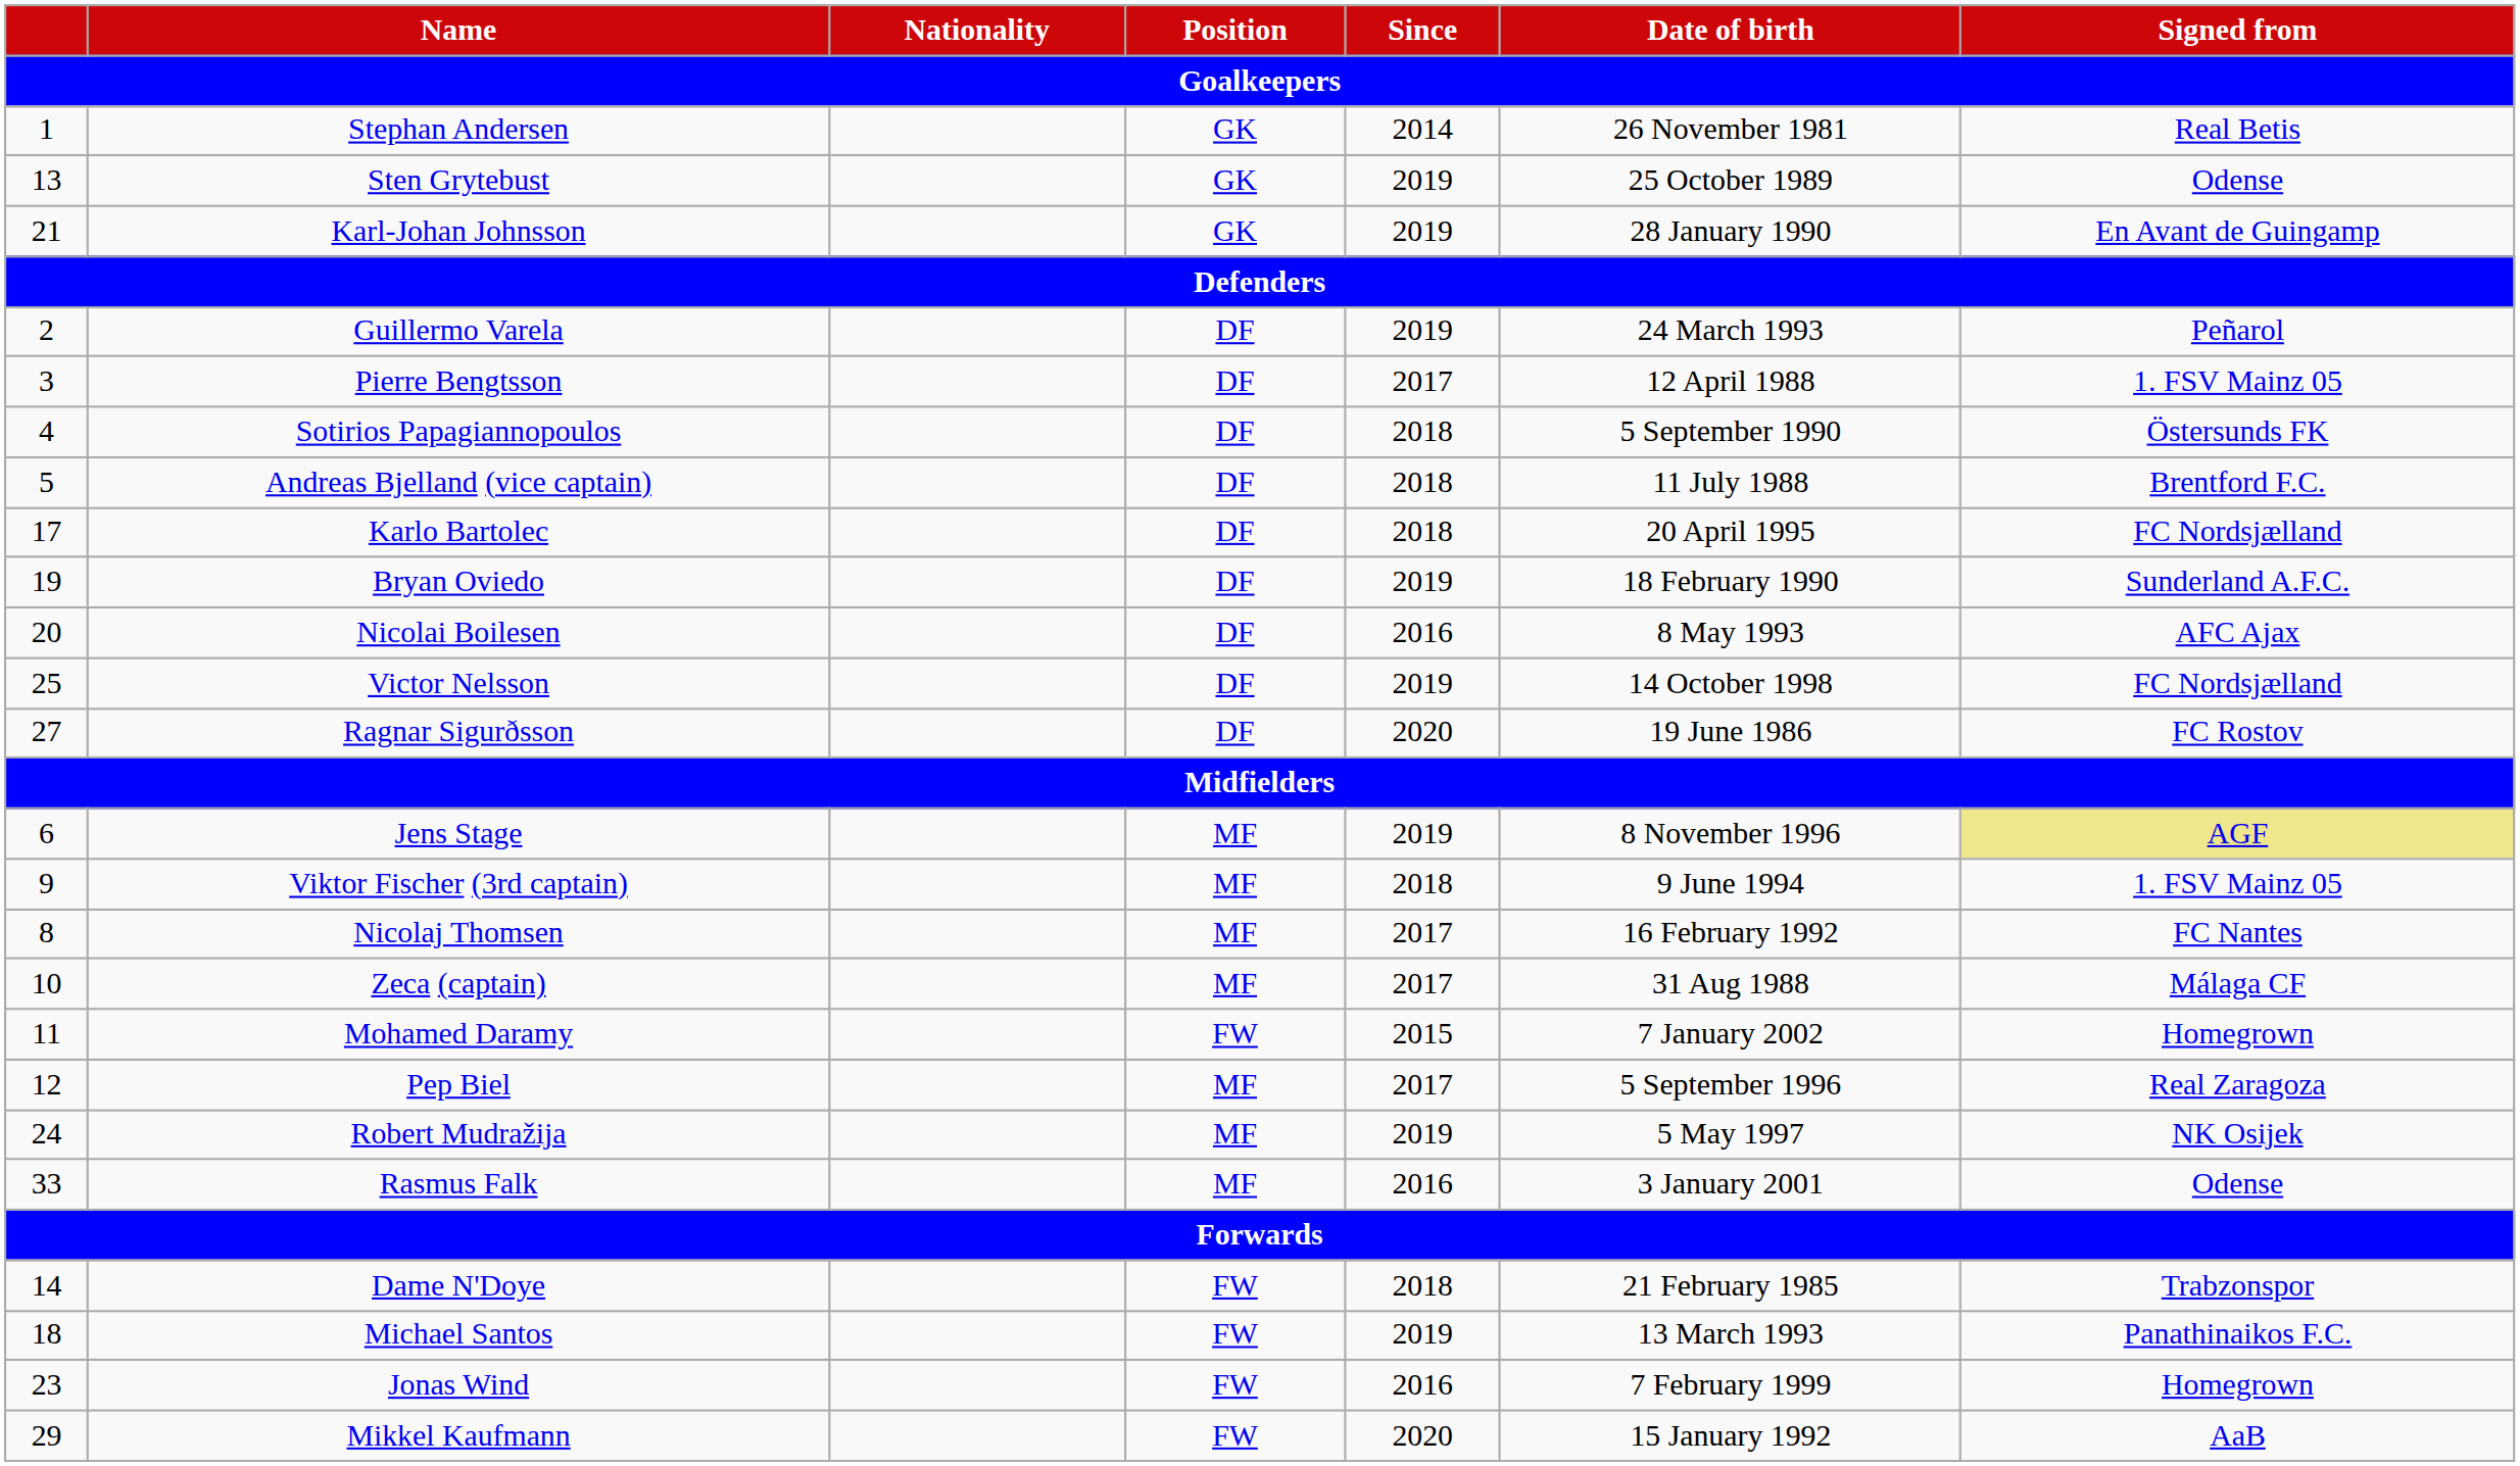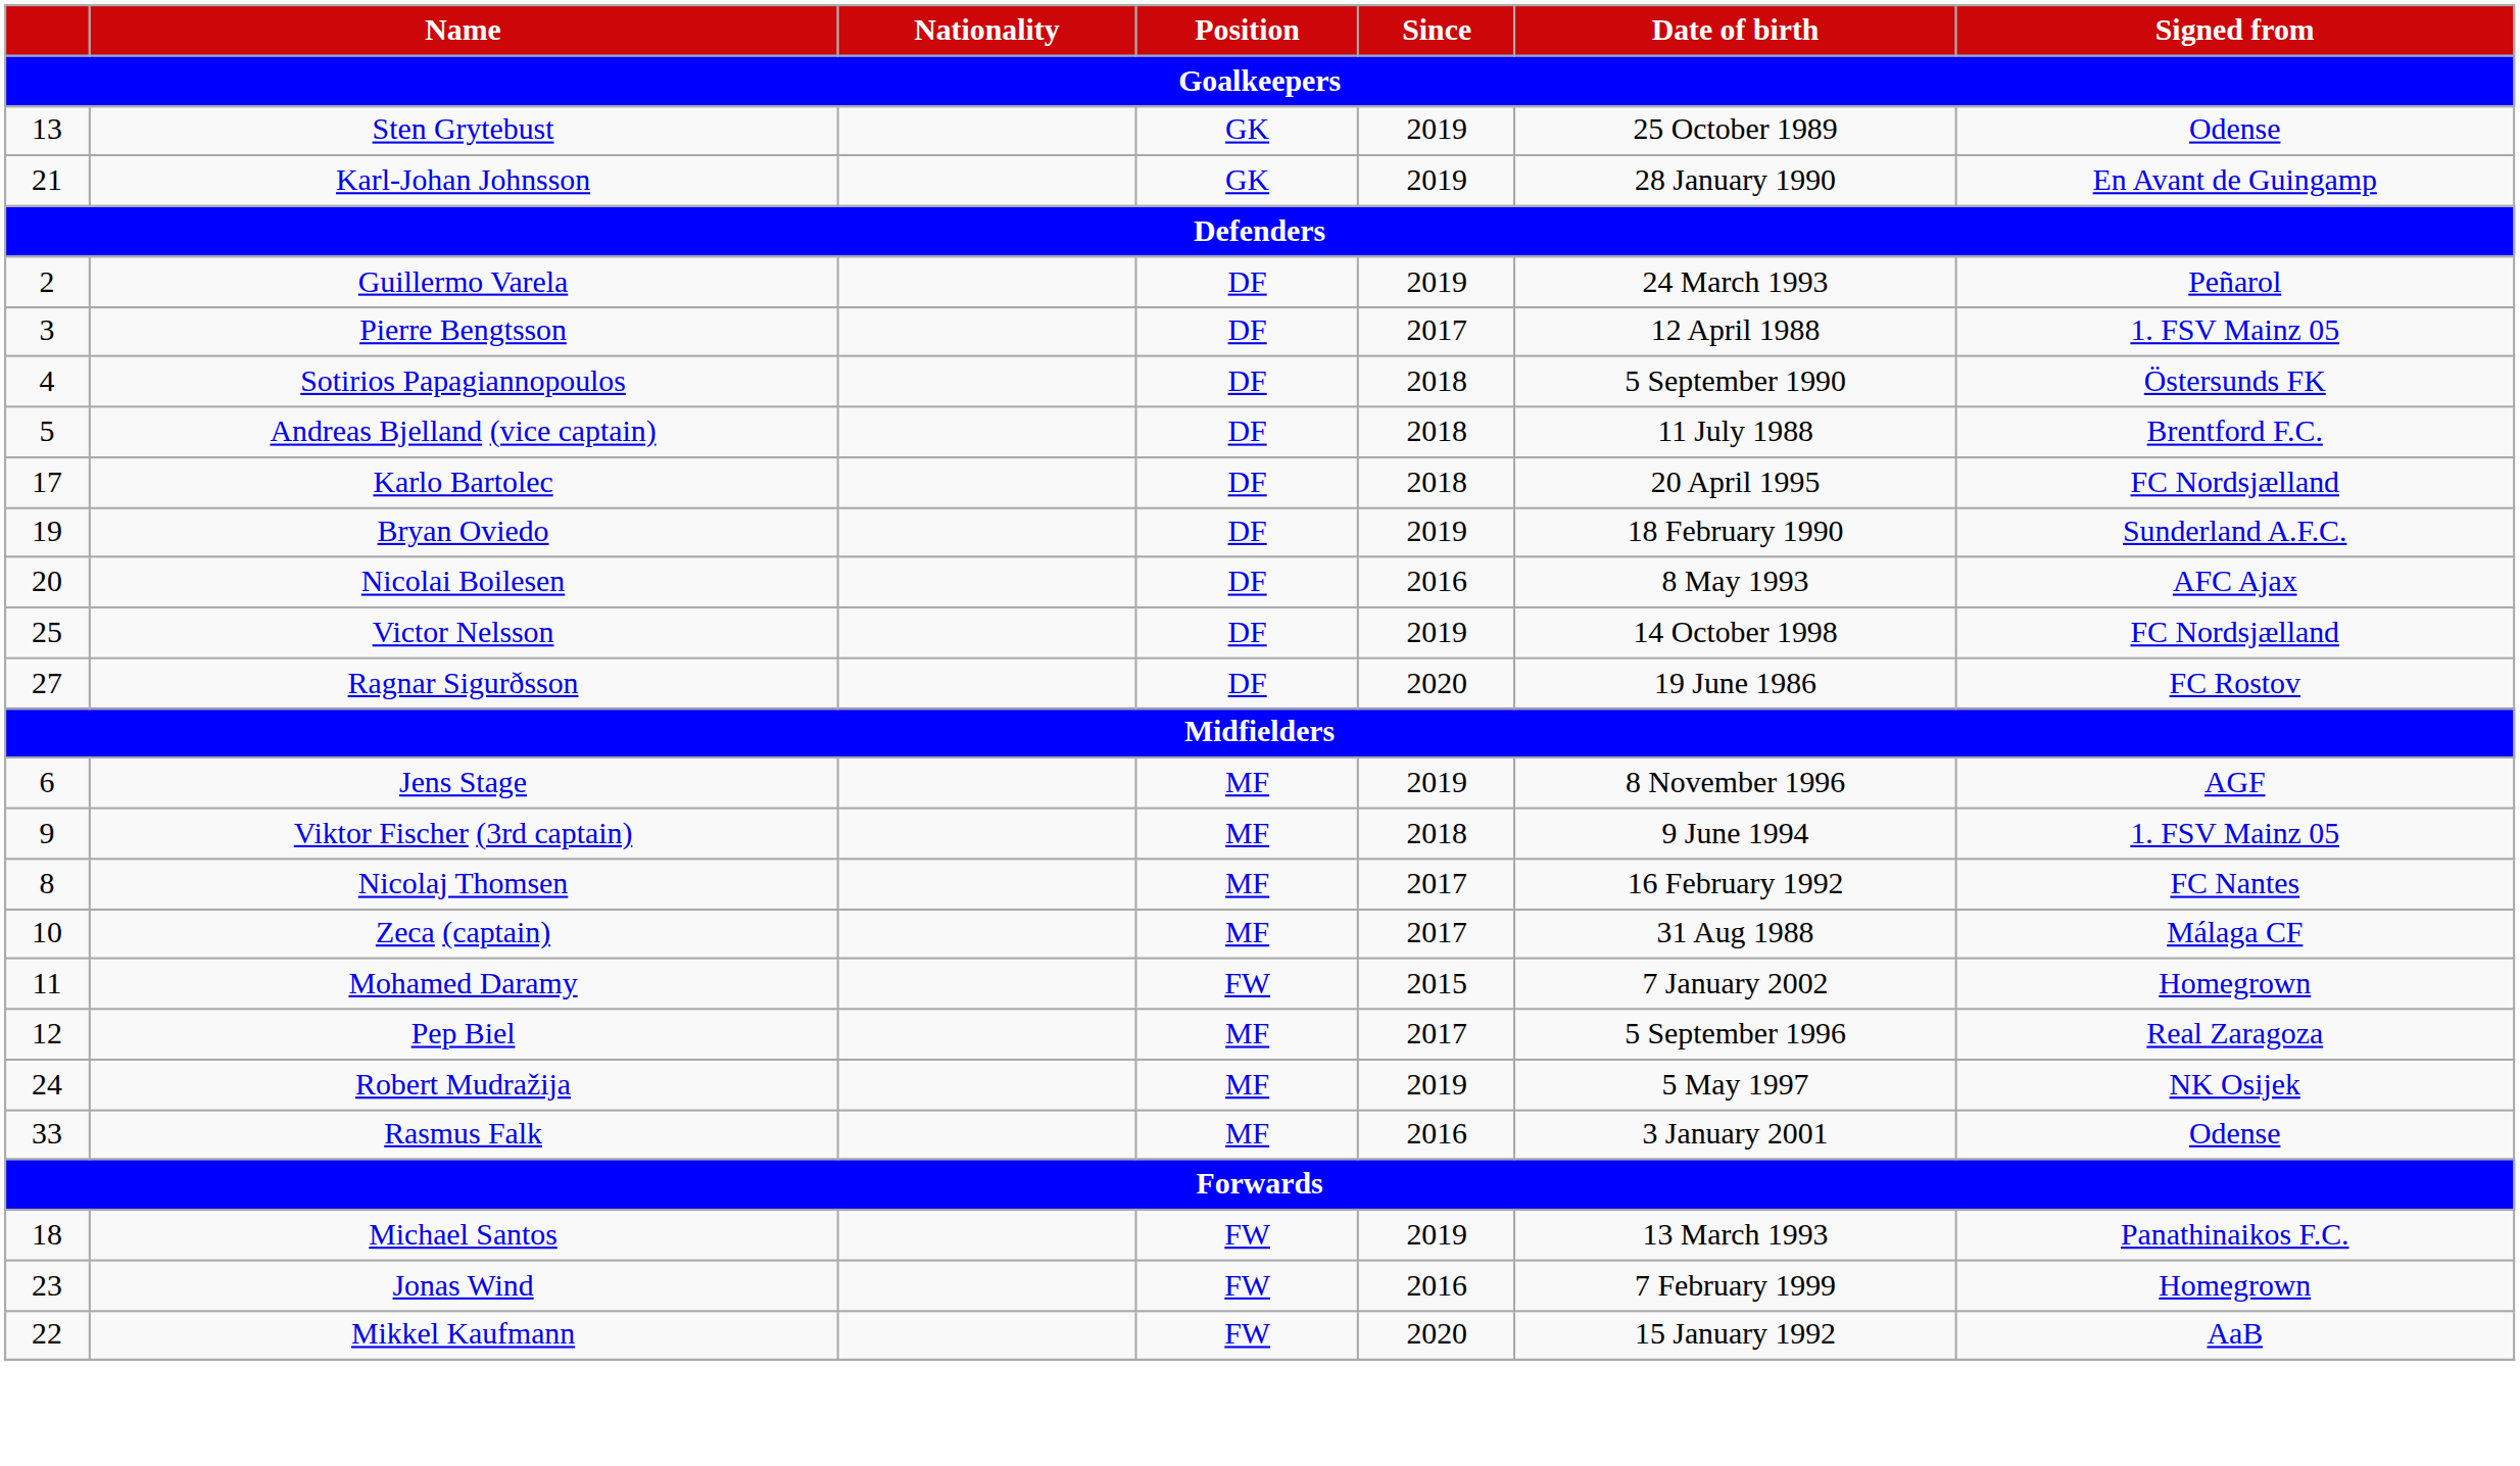 <table class="wikitable" style="text-align:center; font-size:90%; width:75%;">
 <tr>
 <th style="background:#cc0609; color:white; text-align:center;"></th>
 <th style="background:#cc0609; color:white; text-align:center;">Name</th>
 <th style="background:#cc0609; color:white; text-align:center;">Nationality</th>
 <th style="background:#cc0609; color:white; text-align:center;">Position</th>
 <th style="background:#cc0609; color:white; text-align:center;">Since</th>
 <th style="background:#cc0609; color:white; text-align:center;">Date of birth</th>
 <th style="background:#cc0609; color:white; text-align:center;">Signed from</th>
 </tr>
 <tr>
 <th colspan="7" style="background:#0000FF; color:white; text-align:center;">Goalkeepers</th>
-</tr>
-<tr>
-<td>1</td>
-<td><a href='#'>Stephan Andersen</a></td>
-<td></td>
-<td><a href='#'>GK</a></td>
-<td>2014</td>
-<td>26 November 1981</td>
-<td> <a href='#'>Real Betis</a></td>
 </tr>
 <tr>
 <td>13</td>
 <td><a href='#'>Sten Grytebust</a></td>
 <td></td>
 <td><a href='#'>GK</a></td>
 <td>2019</td>
 <td>25 October 1989</td>
 <td> <a href='#'>Odense</a></td>
 </tr>
 <tr>
 <td>21</td>
 <td><a href='#'>Karl-Johan Johnsson</a></td>
 <td></td>
 <td><a href='#'>GK</a></td>
 <td>2019</td>
 <td>28 January 1990</td>
 <td> <a href='#'>En Avant de Guingamp</a></td>
 </tr>
 <tr>
 <th colspan="7" style="background:#0000FF; color:white; text-align:center;">Defenders</th>
 </tr>
 <tr>
 <td>2</td>
 <td><a href='#'>Guillermo Varela</a></td>
 <td> </td>
 <td><a href='#'>DF</a></td>
 <td>2019</td>
 <td>24 March 1993</td>
 <td> <a href='#'>Peñarol</a></td>
 </tr>
 <tr>
 <td>3</td>
 <td><a href='#'>Pierre Bengtsson</a></td>
 <td></td>
 <td><a href='#'>DF</a></td>
 <td>2017</td>
 <td>12 April 1988</td>
 <td> <a href='#'>1. FSV Mainz 05</a></td>
 </tr>
 <tr>
 <td>4</td>
 <td><a href='#'>Sotirios Papagiannopoulos</a></td>
 <td></td>
 <td><a href='#'>DF</a></td>
 <td>2018</td>
 <td>5 September 1990</td>
 <td> <a href='#'>Östersunds FK</a></td>
 </tr>
 <tr>
 <td>5</td>
 <td><a href='#'>Andreas Bjelland</a> <a href='#'>(vice captain)</a></td>
 <td></td>
 <td><a href='#'>DF</a></td>
 <td>2018</td>
 <td>11 July 1988</td>
 <td> <a href='#'>Brentford F.C.</a></td>
 </tr>
 <tr>
 <td>17</td>
 <td><a href='#'>Karlo Bartolec</a></td>
 <td></td>
 <td><a href='#'>DF</a></td>
 <td>2018</td>
 <td>20 April 1995</td>
 <td> <a href='#'>FC Nordsjælland</a></td>
 </tr>
 <tr>
 <td>19</td>
 <td><a href='#'>Bryan Oviedo</a></td>
 <td></td>
 <td><a href='#'>DF</a></td>
 <td>2019</td>
 <td>18 February 1990</td>
 <td> <a href='#'>Sunderland A.F.C.</a></td>
 </tr>
 <tr>
 <td>20</td>
 <td><a href='#'>Nicolai Boilesen</a></td>
 <td></td>
 <td><a href='#'>DF</a></td>
 <td>2016</td>
 <td>8 May 1993</td>
 <td> <a href='#'>AFC Ajax</a></td>
 </tr>
 <tr>
 <td>25</td>
 <td><a href='#'>Victor Nelsson</a></td>
 <td></td>
 <td><a href='#'>DF</a></td>
 <td>2019</td>
 <td>14 October 1998</td>
 <td> <a href='#'>FC Nordsjælland</a></td>
 </tr>
 <tr>
 <td>27</td>
 <td><a href='#'>Ragnar Sigurðsson</a></td>
 <td></td>
 <td><a href='#'>DF</a></td>
 <td>2020</td>
 <td>19 June 1986</td>
 <td> <a href='#'>FC Rostov</a></td>
 </tr>
 <tr>
 <th colspan="7" style="background:#0000FF; color:white; text-align:center;">Midfielders</th>
 </tr>
 <tr>
 <td>6</td>
 <td><a href='#'>Jens Stage</a></td>
 <td></td>
 <td><a href='#'>MF</a></td>
 <td>2019</td>
 <td>8 November 1996</td>
-<td style="background: khaki;"> <a href='#'>AGF</a></td>
+<td> <a href='#'>AGF</a></td>
 </tr>
 <tr>
 <td>9</td>
 <td><a href='#'>Viktor Fischer</a> <a href='#'>(3rd captain)</a></td>
 <td></td>
 <td><a href='#'>MF</a></td>
 <td>2018</td>
 <td>9 June 1994</td>
 <td> <a href='#'>1. FSV Mainz 05</a></td>
 </tr>
 <tr>
 <td>8</td>
 <td><a href='#'>Nicolaj Thomsen</a></td>
 <td></td>
 <td><a href='#'>MF</a></td>
 <td>2017</td>
 <td>16 February 1992</td>
 <td> <a href='#'>FC Nantes</a></td>
 </tr>
 <tr>
 <td>10</td>
 <td><a href='#'>Zeca</a> <a href='#'>(captain)</a></td>
 <td> </td>
 <td><a href='#'>MF</a></td>
 <td>2017</td>
 <td>31 Aug 1988</td>
 <td> <a href='#'>Málaga CF</a></td>
 </tr>
 <tr>
 <td>11</td>
 <td><a href='#'>Mohamed Daramy</a></td>
 <td></td>
 <td><a href='#'>FW</a></td>
 <td>2015</td>
 <td>7 January 2002</td>
 <td> <a href='#'>Homegrown</a></td>
 </tr>
 <tr>
 <td>12</td>
 <td><a href='#'>Pep Biel</a></td>
 <td></td>
 <td><a href='#'>MF</a></td>
 <td>2017</td>
 <td>5 September 1996</td>
 <td> <a href='#'>Real Zaragoza</a></td>
 </tr>
 <tr>
 <td>24</td>
 <td><a href='#'>Robert Mudražija</a></td>
 <td></td>
 <td><a href='#'>MF</a></td>
 <td>2019</td>
 <td>5 May 1997</td>
 <td> <a href='#'>NK Osijek</a></td>
 </tr>
 <tr>
 <td>33</td>
 <td><a href='#'>Rasmus Falk</a></td>
 <td></td>
 <td><a href='#'>MF</a></td>
 <td>2016</td>
 <td>3 January 2001</td>
 <td> <a href='#'>Odense</a></td>
 </tr>
 <tr>
 <th colspan="7" style="background:#0000FF; color:white; text-align:center;">Forwards</th>
 </tr>
 <tr>
-<td>14</td>
-<td><a href='#'>Dame N'Doye</a></td>
-<td></td>
-<td><a href='#'>FW</a></td>
-<td>2018</td>
-<td>21 February 1985</td>
-<td> <a href='#'>Trabzonspor</a></td>
-</tr>
-<tr>
 <td>18</td>
 <td><a href='#'>Michael Santos</a></td>
 <td></td>
 <td><a href='#'>FW</a></td>
 <td>2019</td>
 <td>13 March 1993</td>
 <td> <a href='#'>Panathinaikos F.C.</a></td>
 </tr>
 <tr>
 <td>23</td>
 <td><a href='#'>Jonas Wind</a></td>
 <td></td>
 <td><a href='#'>FW</a></td>
 <td>2016</td>
 <td>7 February 1999</td>
 <td> <a href='#'>Homegrown</a></td>
 </tr>
 <tr>
-<td>29</td>
+<td>22</td>
 <td><a href='#'>Mikkel Kaufmann</a></td>
 <td></td>
 <td><a href='#'>FW</a></td>
 <td>2020</td>
 <td>15 January 1992</td>
 <td> <a href='#'>AaB</a></td>
 </tr>
 <tr>
 </tr>
 </table>
